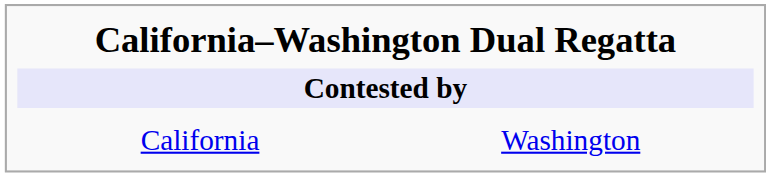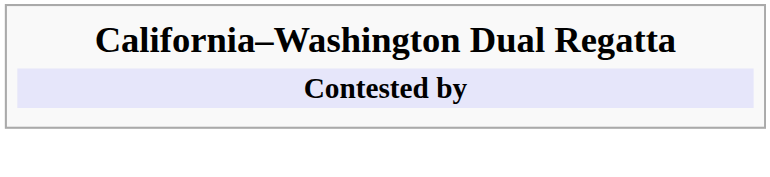 <table class="infobox" style="width: 26em; font-size: 88%;">
 <tr>
 <td colspan="2" style="text-align: center; font-size: 125%;"><strong>California–Washington Dual Regatta</strong></td>
 </tr>
 <tr>
 <td colspan="2" style="text-align: center; font-size: 100%; background:lavender;"><strong>Contested by</strong></td>
 </tr>
 <tr>
 <td style="width:50%; vertical-align:middle; text-align:center;"></td>
 <td style="width:50%; vertical-align:middle; text-align:center;"></td>
 </tr>
-<tr>
-<td style="text-align:center;"><a href='#'>California</a></td>
-<td style="text-align:center;"><a href='#'>Washington</a></td>
-</tr>
 </table>
